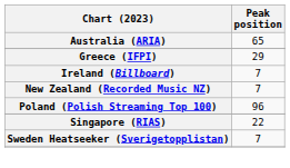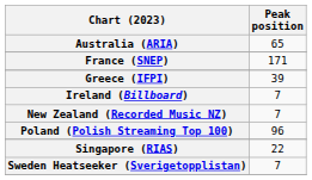 <table class="wikitable sortable plainrowheaders" style="text-align:center">
 <tr>
 <th scope="col">Chart (2023)</th>
 <th scope="col">Peak<br>position</th>
 </tr>
 <tr>
 <th scope="row">Australia (<a href='#'>ARIA</a>)</th>
 <td>65</td>
 </tr>
 <tr>
 </tr>
 <tr>
+<th scope="row">France (<a href='#'>SNEP</a>)</th>
+<td>171</td>
+</tr>
+<tr>
 </tr>
 <tr>
 <th scope="row">Greece (<a href='#'>IFPI</a>)</th>
-<td>29</td>
+<td>39</td>
 </tr>
 <tr>
 <th scope="row">Ireland (<em><a href='#'>Billboard</a></em>)</th>
 <td>7</td>
 </tr>
 <tr>
 <th scope="row">New Zealand (<a href='#'>Recorded Music NZ</a>)</th>
 <td>7</td>
 </tr>
 <tr>
 <th scope="row">Poland (<a href='#'>Polish Streaming Top 100</a>)</th>
 <td>96</td>
 </tr>
 <tr>
 </tr>
 <tr>
 <th scope="row">Singapore (<a href='#'>RIAS</a>)</th>
 <td>22</td>
 </tr>
 <tr>
 <th scope="row">Sweden Heatseeker (<a href='#'>Sverigetopplistan</a>)</th>
 <td>7</td>
 </tr>
 <tr>
 </tr>
 <tr>
 </tr>
 <tr>
 </tr>
 </table>
